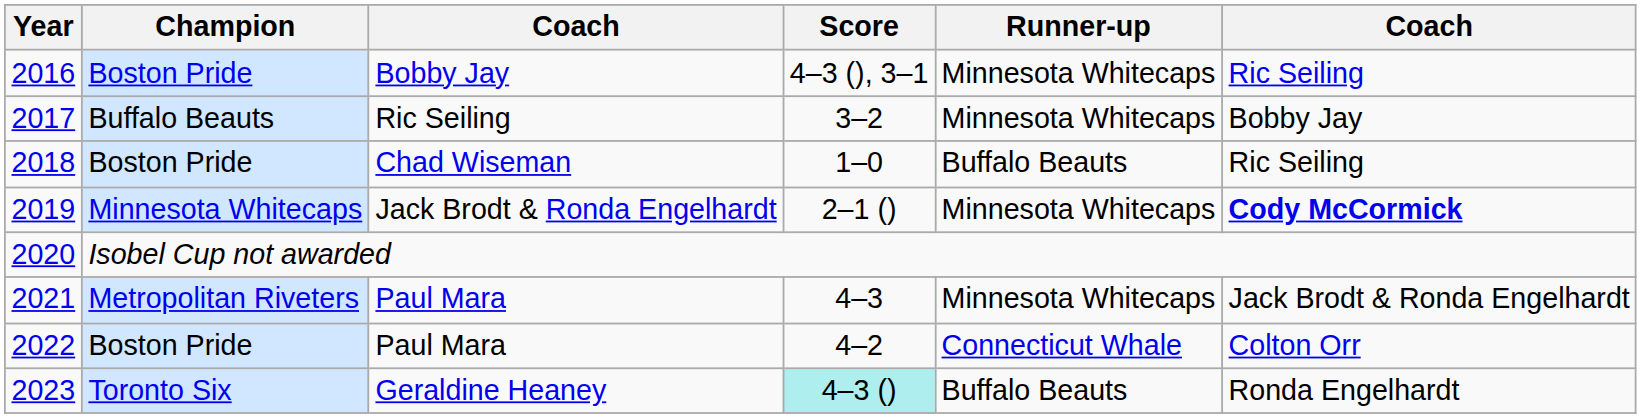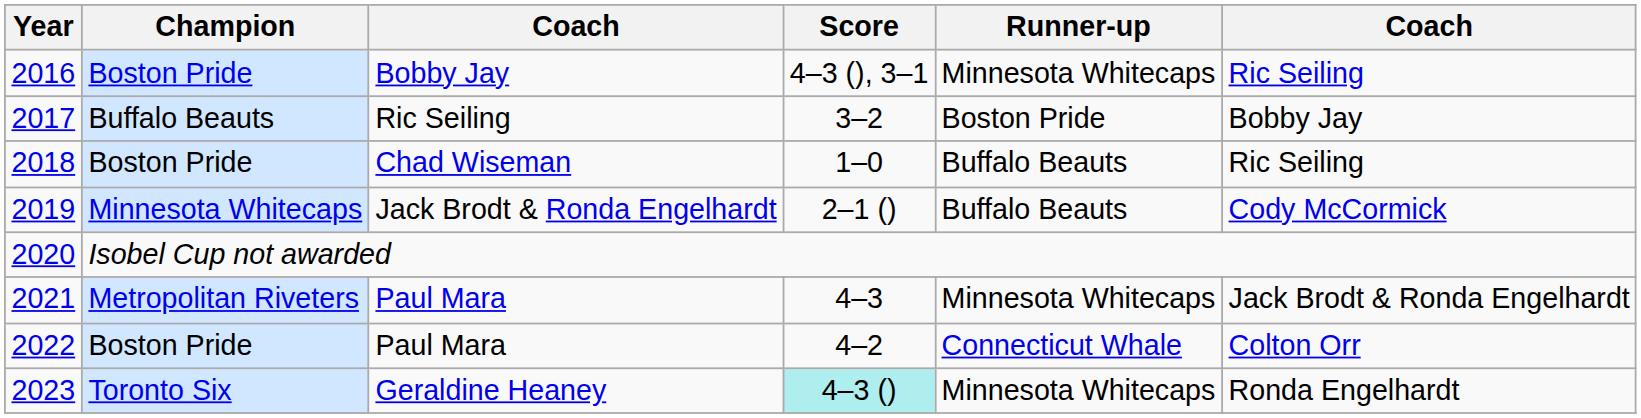 <table class="wikitable sortable">
 <tr>
 <th>Year</th>
 <th>Champion</th>
 <th>Coach</th>
 <th>Score</th>
 <th>Runner-up</th>
 <th>Coach</th>
 </tr>
 <tr>
 <td style="text-align: center;"><a href='#'>2016</a></td>
 <td style="background:#d0e7ff;"><a href='#'>Boston Pride</a></td>
 <td><a href='#'>Bobby Jay</a></td>
 <td align=center>4–3 (), 3–1 </td>
 <td>Minnesota Whitecaps</td>
 <td><a href='#'>Ric Seiling</a></td>
 </tr>
 <tr>
 <td style="text-align: center;"><a href='#'>2017</a></td>
 <td style="background:#d0e7ff;">Buffalo Beauts</td>
 <td>Ric Seiling</td>
 <td align="center">3–2</td>
-<td>Minnesota Whitecaps</td>
+<td>Boston Pride</td>
 <td>Bobby Jay</td>
 </tr>
 <tr>
 <td style="text-align: center;"><a href='#'>2018</a></td>
 <td style="background:#d0e7ff;">Boston Pride</td>
 <td><a href='#'>Chad Wiseman</a></td>
 <td align=center>1–0</td>
 <td>Buffalo Beauts</td>
 <td>Ric Seiling</td>
 </tr>
 <tr>
 <td style="text-align: center;"><a href='#'>2019</a></td>
 <td style="background:#d0e7ff;"><a href='#'>Minnesota Whitecaps</a></td>
 <td>Jack Brodt & <a href='#'>Ronda Engelhardt</a></td>
 <td align="center">2–1 ()</td>
-<td>Minnesota Whitecaps</td>
-<td><strong><a href='#'>Cody McCormick</a></strong></td>
+<td>Buffalo Beauts</td>
+<td><a href='#'>Cody McCormick</a></td>
 </tr>
 <tr>
 <td style="text-align: center;"><a href='#'>2020</a></td>
 <td colspan="5" align="left"><em>Isobel Cup not awarded</em> </td>
 </tr>
 <tr>
 <td style="text-align: center;"><a href='#'>2021</a></td>
 <td style="background:#d0e7ff;"><a href='#'>Metropolitan Riveters</a></td>
 <td><a href='#'>Paul Mara</a></td>
 <td align=center>4–3</td>
 <td>Minnesota Whitecaps</td>
 <td>Jack Brodt & Ronda Engelhardt</td>
 </tr>
 <tr>
 <td style="text-align: center;"><a href='#'>2022</a></td>
 <td style="background:#d0e7ff;">Boston Pride</td>
 <td>Paul Mara</td>
 <td align="center">4–2</td>
 <td><a href='#'>Connecticut Whale</a></td>
 <td><a href='#'>Colton Orr</a></td>
 </tr>
 <tr>
 <td style="text-align: center;"><a href='#'>2023</a></td>
 <td style="background:#d0e7ff;"><a href='#'>Toronto Six</a></td>
 <td><a href='#'>Geraldine Heaney</a></td>
 <td align="center" style="background: paleturquoise;">4–3 ()</td>
-<td>Buffalo Beauts</td>
+<td>Minnesota Whitecaps</td>
 <td>Ronda Engelhardt</td>
 </tr>
 </table>
